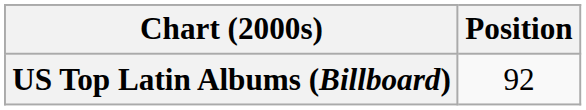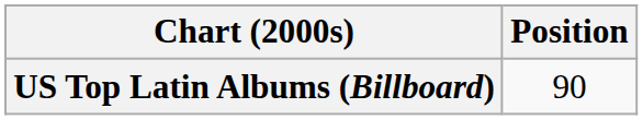 <table class="wikitable plainrowheaders" style="text-align:center">
 <tr>
 <th scope="col">Chart (2000s)</th>
 <th scope="col">Position</th>
 </tr>
 <tr>
 <th scope="row">US Top Latin Albums (<em>Billboard</em>)</th>
-<td>92</td>
+<td>90</td>
 </tr>
 </table>
